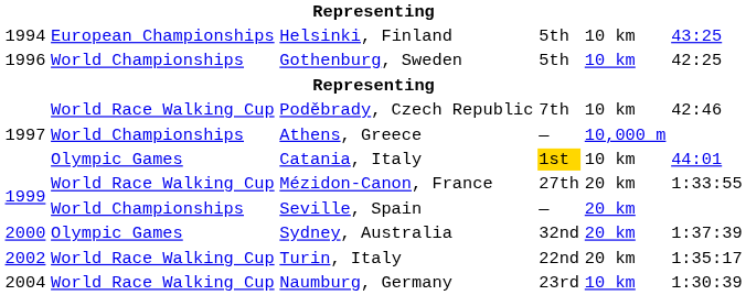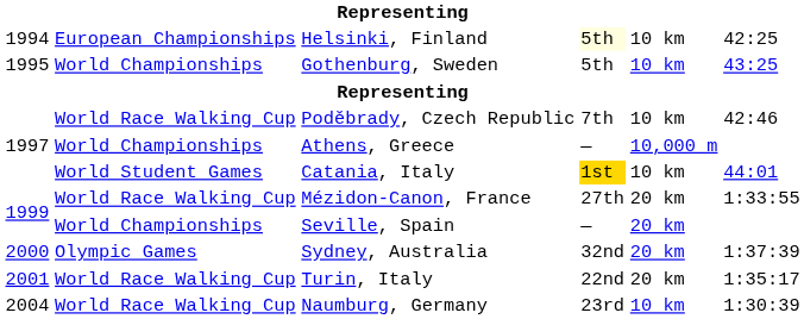 <table>
 <tr>
 <th colspan="7">Representing </th>
 </tr>
 <tr>
 <td>1994</td>
 <td><a href='#'>European Championships</a></td>
 <td><a href='#'>Helsinki</a>, Finland</td>
-<td>5th</td>
+<td style="background: lightyellow;">5th</td>
 <td>10 km</td>
-<td><a href='#'>43:25</a></td>
+<td>42:25</td>
 </tr>
 <tr>
-<td>1996</td>
+<td>1995</td>
 <td><a href='#'>World Championships</a></td>
 <td><a href='#'>Gothenburg</a>, Sweden</td>
 <td>5th</td>
 <td><a href='#'>10 km</a></td>
-<td>42:25</td>
+<td><a href='#'>43:25</a></td>
 </tr>
 <tr>
 <th colspan="7">Representing </th>
 </tr>
 <tr>
 <td rowspan=3>1997</td>
 <td><a href='#'>World Race Walking Cup</a></td>
 <td><a href='#'>Poděbrady</a>, Czech Republic</td>
 <td>7th</td>
 <td>10 km</td>
 <td>42:46</td>
 </tr>
 <tr>
 <td><a href='#'>World Championships</a></td>
 <td><a href='#'>Athens</a>, Greece</td>
 <td>—</td>
 <td><a href='#'>10,000 m</a></td>
 <td></td>
 </tr>
 <tr>
-<td><a href='#'>Olympic Games</a></td>
+<td><a href='#'>World Student Games</a></td>
 <td><a href='#'>Catania</a>, Italy</td>
 <td bgcolor="gold">1st</td>
 <td>10 km</td>
 <td><a href='#'>44:01</a></td>
 </tr>
 <tr>
 <td rowspan=2><a href='#'>1999</a></td>
 <td><a href='#'>World Race Walking Cup</a></td>
 <td><a href='#'>Mézidon-Canon</a>, France</td>
 <td>27th</td>
 <td>20 km</td>
 <td>1:33:55</td>
 </tr>
 <tr>
 <td><a href='#'>World Championships</a></td>
 <td><a href='#'>Seville</a>, Spain</td>
 <td>—</td>
 <td><a href='#'>20 km</a></td>
 <td></td>
 </tr>
 <tr>
 <td><a href='#'>2000</a></td>
 <td><a href='#'>Olympic Games</a></td>
 <td><a href='#'>Sydney</a>, Australia</td>
 <td>32nd</td>
 <td><a href='#'>20 km</a></td>
 <td>1:37:39</td>
 </tr>
 <tr>
-<td><a href='#'>2002</a></td>
+<td><a href='#'>2001</a></td>
 <td><a href='#'>World Race Walking Cup</a></td>
 <td><a href='#'>Turin</a>, Italy</td>
 <td>22nd</td>
 <td>20 km</td>
 <td>1:35:17</td>
 </tr>
 <tr>
 <td>2004</td>
 <td><a href='#'>World Race Walking Cup</a></td>
 <td><a href='#'>Naumburg</a>, Germany</td>
 <td>23rd</td>
 <td><a href='#'>10 km</a></td>
 <td>1:30:39</td>
 </tr>
 </table>
